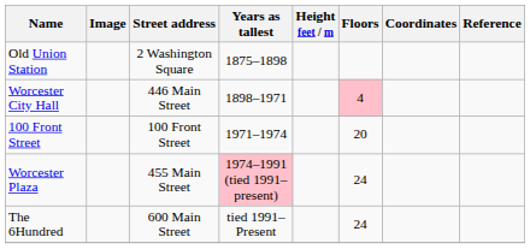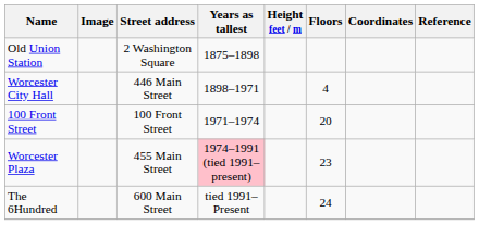 <table class="wikitable sortable">
 <tr>
 <th>Name</th>
 <th class="unsortable">Image</th>
 <th>Street address</th>
 <th>Years as tallest</th>
 <th>Height<br><small><a href='#'>feet</a> / <a href='#'>m</a></small></th>
 <th>Floors</th>
 <th>Coordinates</th>
 <th class="unsortable">Reference</th>
 </tr>
 <tr>
 <td>Old <a href='#'>Union Station</a></td>
 <td></td>
 <td align="center">2 Washington Square</td>
 <td align="center">1875–1898</td>
 <td align="center"></td>
 <td align="center"></td>
 <td></td>
 <td></td>
 </tr>
 <tr>
 <td><a href='#'>Worcester City Hall</a></td>
 <td></td>
 <td align="center">446 Main Street</td>
 <td align="center">1898–1971</td>
 <td align="center"></td>
-<td align="center" style="background: pink;">4</td>
+<td align="center">4</td>
 <td></td>
 <td></td>
 </tr>
 <tr>
 <td><a href='#'>100 Front Street</a></td>
 <td></td>
 <td align="center">100 Front Street</td>
 <td align="center">1971–1974</td>
 <td align="center"></td>
 <td align="center">20</td>
 <td></td>
 <td></td>
 </tr>
 <tr>
 <td><a href='#'>Worcester Plaza</a></td>
 <td></td>
 <td align="center">455 Main Street</td>
 <td align="center" style="background: pink;">1974–1991 <br>(tied 1991–present)</td>
 <td align="center"></td>
-<td align="center">24</td>
+<td align="center">23</td>
 <td></td>
 <td></td>
 </tr>
 <tr>
 <td>The 6Hundred</td>
 <td></td>
 <td align="center">600 Main Street</td>
 <td align="center">tied 1991–Present</td>
 <td align="center"></td>
 <td align="center">24</td>
 <td></td>
 <td></td>
 </tr>
 <tr>
 </tr>
 </table>
